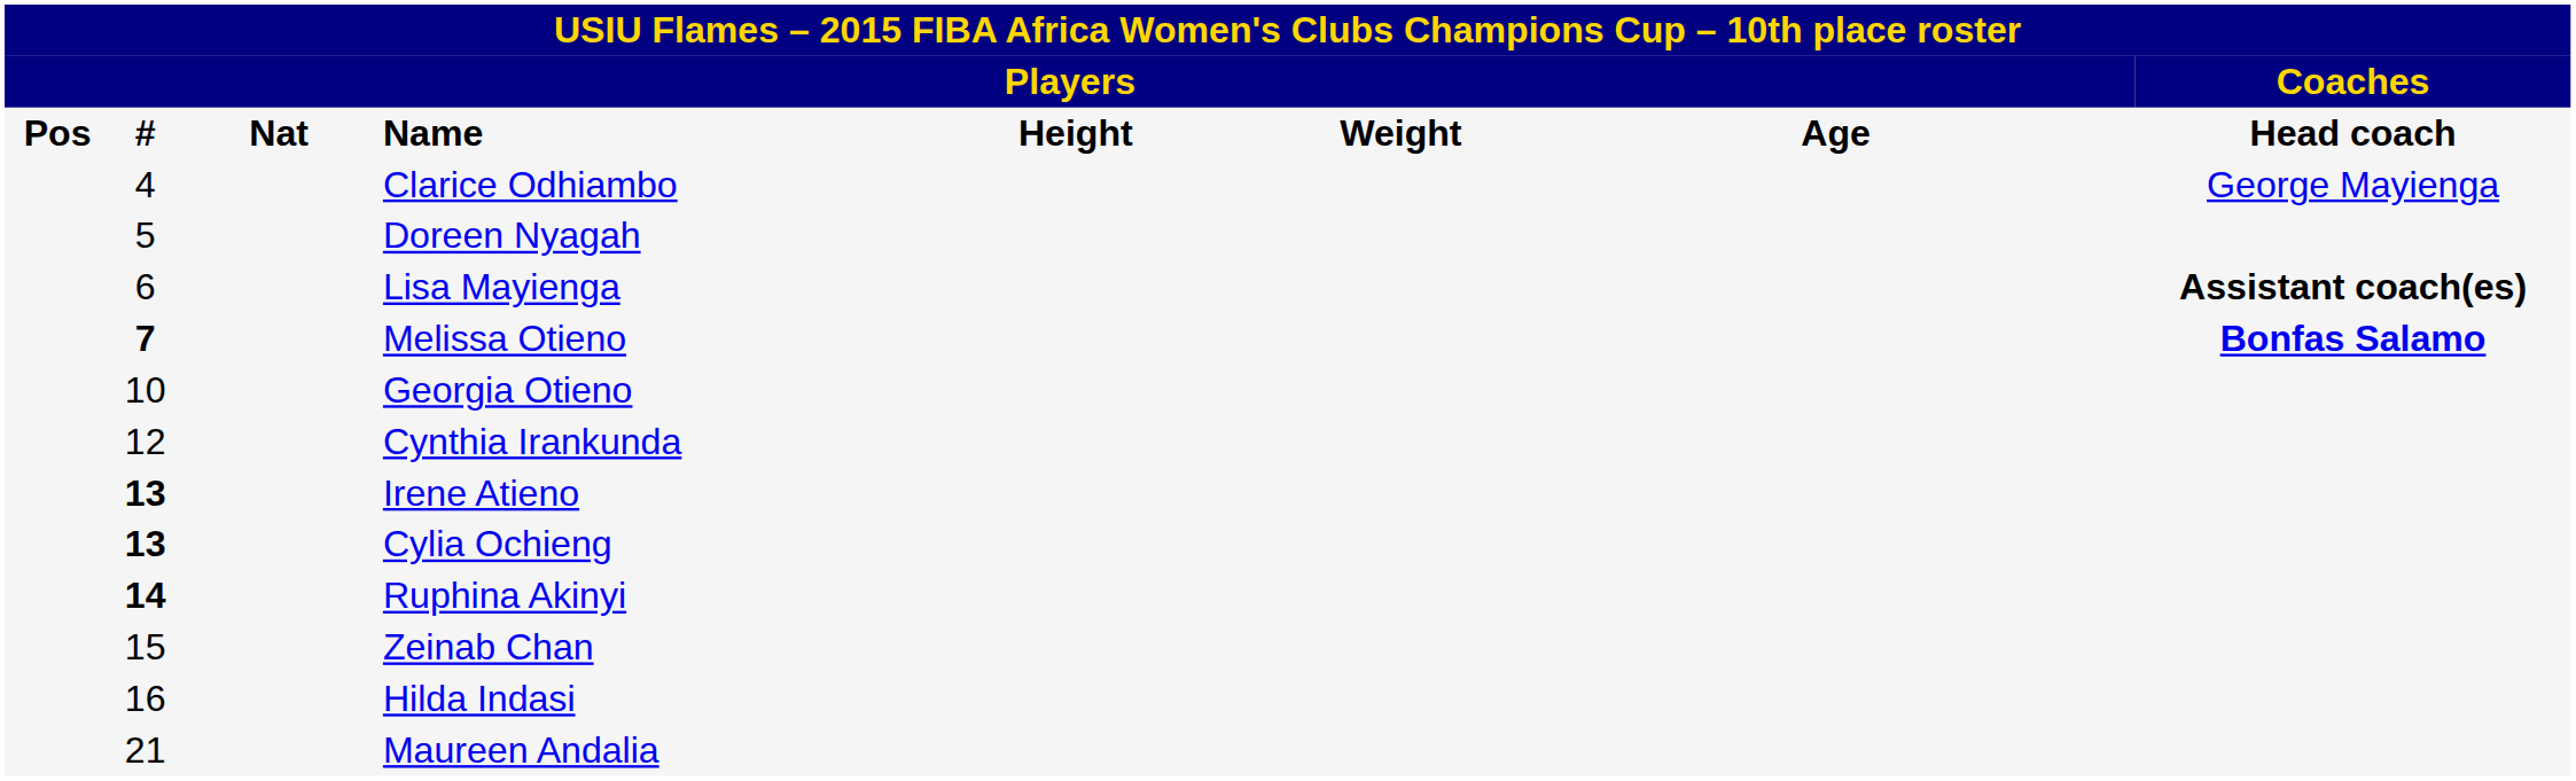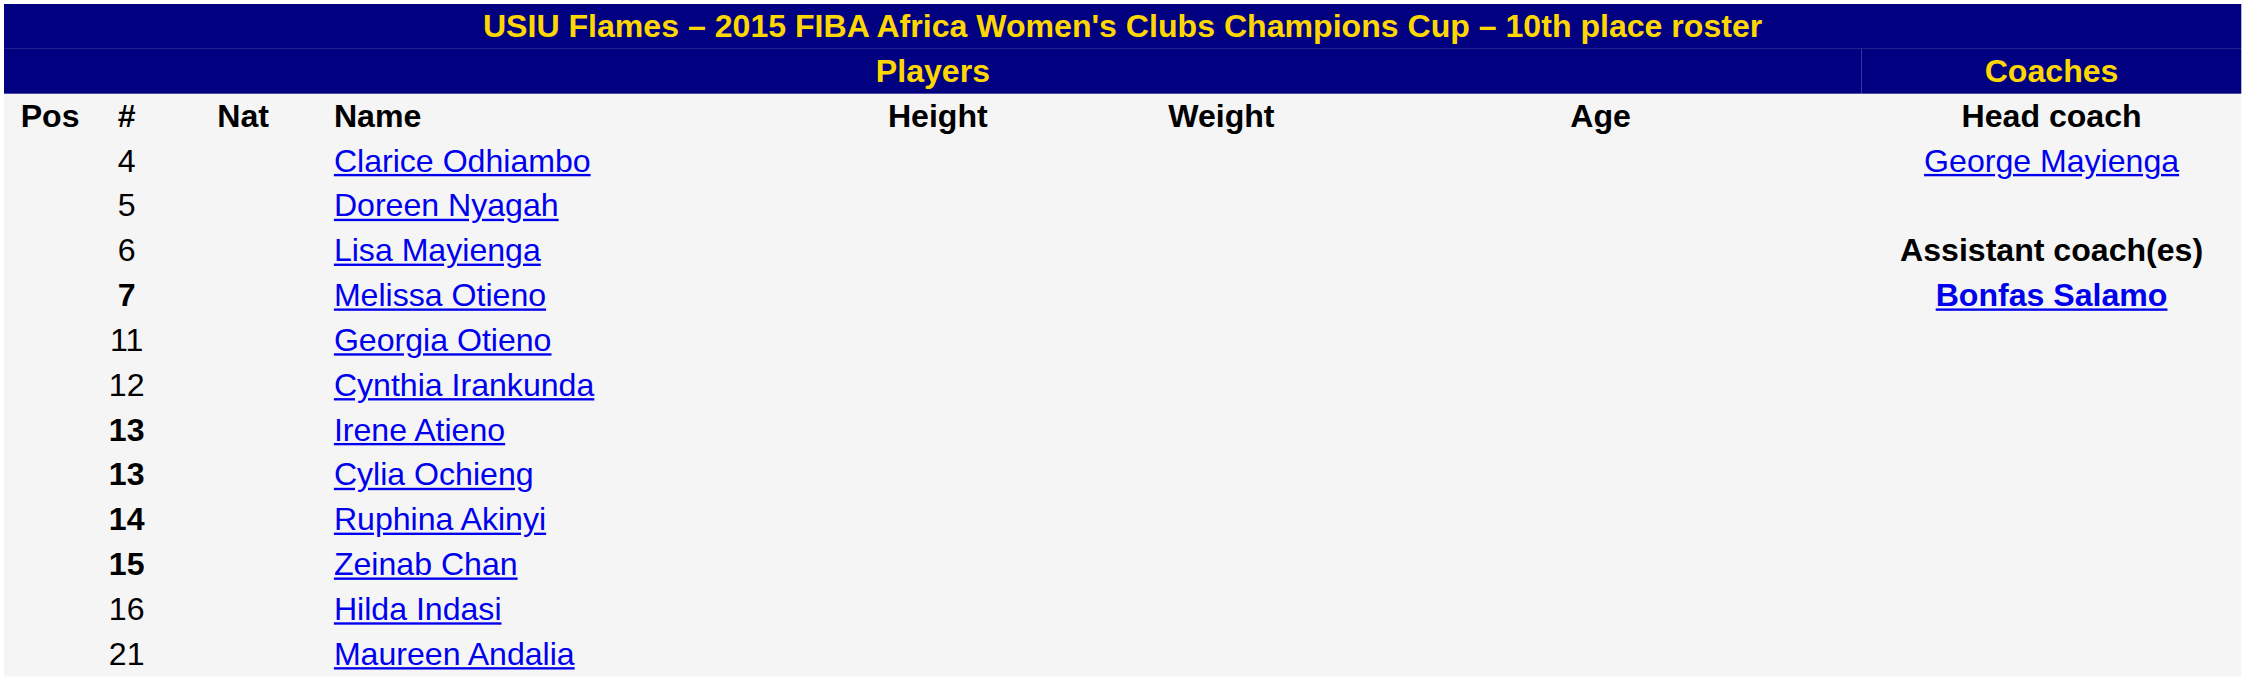 <table border=0 cellpadding=2 cellspacing=0  |- bgcolor=#f5f5f5 style="text-align:center; font-size:85%;" width=75%>
 <tr>
 <td colspan="8" style="background: navy; color: #ffd700"><strong>USIU Flames – 2015 FIBA Africa Women's Clubs Champions Cup – 10th place roster</strong></td>
 </tr>
 <tr>
 <td colspan="7" style="background: navy; color: #ffd700"><strong>Players</strong></td>
 <td style="background: navy; color: #ffd700"><strong>Coaches</strong></td>
 </tr>
 <tr style="background=#f5f5f5; color: black">
 <th width=5px>Pos</th>
 <th width=5px>#</th>
 <th width=50px>Nat</th>
 <th width=135px align=left>Name</th>
 <th width=100px>Height</th>
 <th width=70px>Weight</th>
 <th width=160px>Age</th>
 <th width=115px>Head coach</th>
 </tr>
 <tr>
 <td></td>
 <td>4</td>
 <td></td>
 <td align=left><a href='#'>Clarice Odhiambo</a></td>
 <td></td>
 <td></td>
 <td><span></span></td>
 <td> <a href='#'>George Mayienga</a></td>
 </tr>
 <tr>
 <td></td>
 <td>5</td>
 <td></td>
 <td align=left><a href='#'>Doreen Nyagah</a></td>
 <td><span></span></td>
 <td><span></span></td>
 <td><span></span></td>
 </tr>
 <tr>
 <td></td>
 <td>6</td>
 <td></td>
 <td align=left><a href='#'>Lisa Mayienga</a></td>
 <td></td>
 <td></td>
 <td><span></span></td>
 <td><strong>Assistant coach(es)</strong></td>
 </tr>
 <tr>
 <td></td>
 <td><strong>7</strong></td>
 <td></td>
 <td align=left><a href='#'>Melissa Otieno</a></td>
 <td></td>
 <td></td>
 <td><span></span></td>
 <td><strong> <a href='#'>Bonfas Salamo</a></strong></td>
 </tr>
 <tr>
 <td></td>
-<td>10</td>
+<td>11</td>
 <td></td>
 <td align=left><a href='#'>Georgia Otieno</a></td>
 <td><span></span></td>
 <td><span></span></td>
 <td><span></span></td>
 </tr>
 <tr>
 <td></td>
 <td>12</td>
 <td></td>
 <td align=left><a href='#'>Cynthia Irankunda</a></td>
 <td><span></span></td>
 <td><span></span></td>
 <td><span></span></td>
 </tr>
 <tr>
 <td></td>
 <td><strong>13</strong></td>
 <td></td>
 <td align=left><a href='#'>Irene Atieno</a></td>
 <td></td>
 <td></td>
 <td><span></span></td>
 </tr>
 <tr>
 <td></td>
 <td><strong>13</strong></td>
 <td></td>
 <td align=left><a href='#'>Cylia Ochieng</a></td>
 <td></td>
 <td></td>
 <td><span></span></td>
 </tr>
 <tr>
 <td></td>
 <td><strong>14</strong></td>
 <td></td>
 <td align=left><a href='#'>Ruphina Akinyi</a></td>
 <td><span></span></td>
 <td><span></span></td>
 <td><span></span></td>
 </tr>
 <tr>
 <td></td>
-<td>15</td>
+<td><strong>15</strong></td>
 <td></td>
 <td align=left><a href='#'>Zeinab Chan</a></td>
 <td><span></span></td>
 <td></td>
 <td><span></span></td>
 </tr>
 <tr>
 <td></td>
 <td>16</td>
 <td></td>
 <td align=left><a href='#'>Hilda Indasi</a></td>
 <td><span></span></td>
 <td><span></span></td>
 <td><span></span></td>
 </tr>
 <tr>
 <td></td>
 <td>21</td>
 <td></td>
 <td align=left><a href='#'>Maureen Andalia</a></td>
 <td></td>
 <td></td>
 <td><span></span></td>
 </tr>
 </table>
